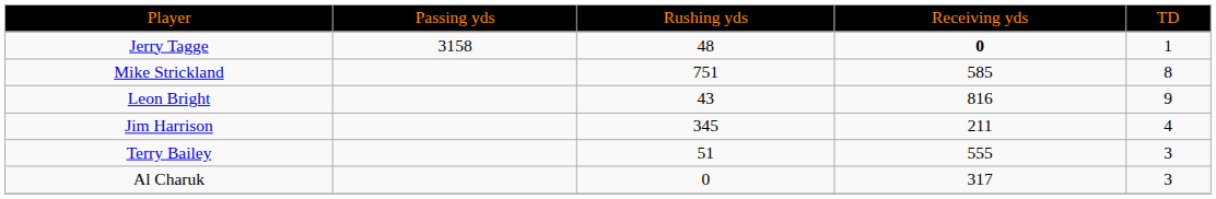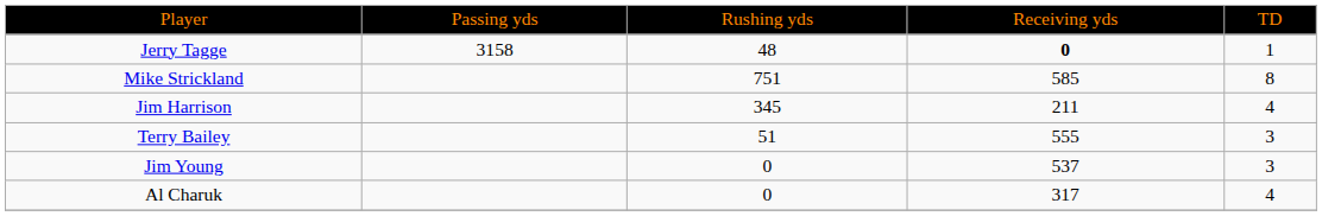 <table class="wikitable" width="90%">
 <tr align="center"  ! style="background:black;color:#FF8800;">
 <td>Player</td>
 <td>Passing yds</td>
 <td>Rushing yds</td>
 <td>Receiving yds</td>
 <td>TD</td>
 </tr>
 <tr align="center" bgcolor="">
 <td><a href='#'>Jerry Tagge</a></td>
 <td>3158</td>
 <td>48</td>
 <td><strong>0</strong></td>
 <td>1</td>
 </tr>
 <tr align="center" bgcolor="">
 <td><a href='#'>Mike Strickland</a></td>
 <td></td>
 <td>751</td>
 <td>585</td>
 <td>8</td>
 </tr>
 <tr align="center" bgcolor="">
-<td><a href='#'>Leon Bright</a></td>
-<td></td>
-<td>43</td>
-<td>816</td>
-<td>9</td>
-</tr>
-<tr align="center" bgcolor="">
 <td><a href='#'>Jim Harrison</a></td>
 <td></td>
 <td>345</td>
 <td>211</td>
 <td>4</td>
 </tr>
 <tr align="center" bgcolor="">
 <td><a href='#'>Terry Bailey</a></td>
 <td></td>
 <td>51</td>
 <td>555</td>
 <td>3</td>
 </tr>
 <tr align="center" bgcolor="">
+<td><a href='#'>Jim Young</a></td>
+<td></td>
+<td>0</td>
+<td>537</td>
+<td>3</td>
+</tr>
+<tr align="center" bgcolor="">
 <td>Al Charuk</td>
 <td></td>
 <td>0</td>
 <td>317</td>
-<td>3</td>
+<td>4</td>
 </tr>
 <tr align="center" bgcolor="">
 </tr>
 </table>
